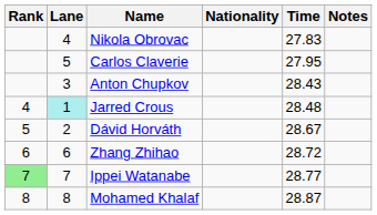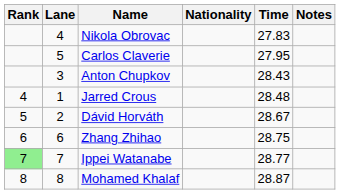 <table class="wikitable sortable" style="text-align:center">
 <tr>
 <th>Rank</th>
 <th>Lane</th>
 <th>Name</th>
 <th>Nationality</th>
 <th>Time</th>
 <th>Notes</th>
 </tr>
 <tr>
 <td></td>
 <td>4</td>
 <td align=left><a href='#'>Nikola Obrovac</a></td>
 <td align=left></td>
 <td>27.83</td>
 <td></td>
 </tr>
 <tr>
 <td></td>
 <td>5</td>
 <td align=left><a href='#'>Carlos Claverie</a></td>
 <td align=left></td>
 <td>27.95</td>
 <td></td>
 </tr>
 <tr>
 <td></td>
 <td>3</td>
 <td align=left><a href='#'>Anton Chupkov</a></td>
 <td align=left></td>
 <td>28.43</td>
 <td></td>
 </tr>
 <tr>
 <td>4</td>
-<td style="background: paleturquoise;">1</td>
+<td>1</td>
 <td align=left><a href='#'>Jarred Crous</a></td>
 <td align=left></td>
 <td>28.48</td>
 <td></td>
 </tr>
 <tr>
 <td>5</td>
 <td>2</td>
 <td align=left><a href='#'>Dávid Horváth</a></td>
 <td align=left></td>
 <td>28.67</td>
 <td></td>
 </tr>
 <tr>
 <td>6</td>
 <td>6</td>
 <td align=left><a href='#'>Zhang Zhihao</a></td>
 <td align=left></td>
-<td>28.72</td>
+<td>28.75</td>
 <td></td>
 </tr>
 <tr>
 <td style="background: lightgreen;">7</td>
 <td>7</td>
 <td align=left><a href='#'>Ippei Watanabe</a></td>
 <td align=left></td>
 <td>28.77</td>
 <td></td>
 </tr>
 <tr>
 <td>8</td>
 <td>8</td>
 <td align=left><a href='#'>Mohamed Khalaf</a></td>
 <td align=left></td>
 <td>28.87</td>
 <td></td>
 </tr>
 </table>
